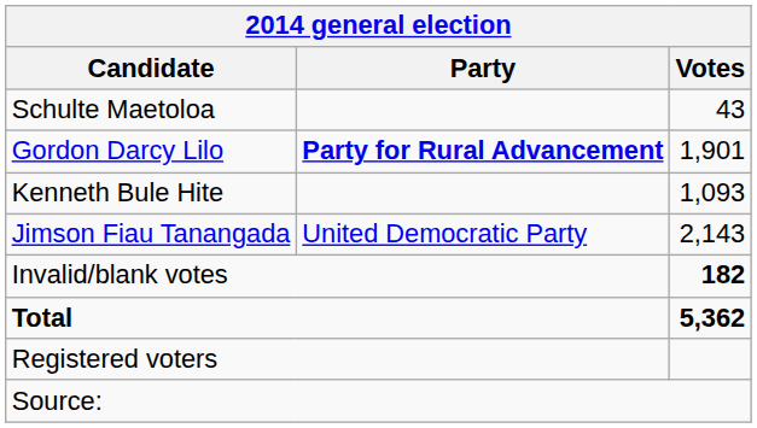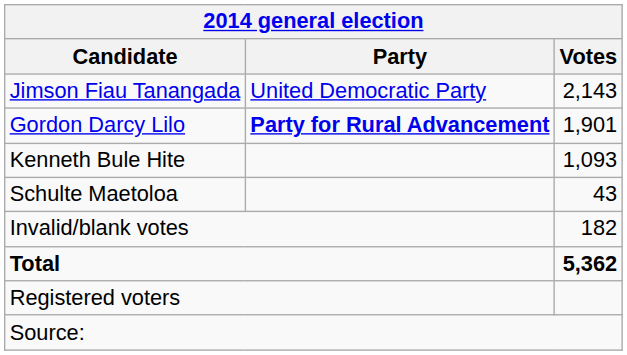 <table class=wikitable style=text-align:left>
 <tr>
 <th colspan=3><a href='#'>2014 general election</a></th>
 </tr>
 <tr>
 <th>Candidate</th>
 <th>Party</th>
 <th>Votes</th>
 </tr>
 <tr>
-<td>Schulte Maetoloa</td>
-<td></td>
-<td align=right>43</td>
+<td><a href='#'>Jimson Fiau Tanangada</a></td>
+<td><a href='#'>United Democratic Party</a></td>
+<td align=right>2,143</td>
 </tr>
 <tr>
 <td><a href='#'>Gordon Darcy Lilo</a></td>
 <td><strong><a href='#'>Party for Rural Advancement</a></strong></td>
 <td align=right>1,901</td>
 </tr>
 <tr>
 <td>Kenneth Bule Hite</td>
 <td></td>
 <td align=right>1,093</td>
 </tr>
 <tr>
-<td><a href='#'>Jimson Fiau Tanangada</a></td>
-<td><a href='#'>United Democratic Party</a></td>
-<td align=right>2,143</td>
+<td>Schulte Maetoloa</td>
+<td></td>
+<td align=right>43</td>
 </tr>
 <tr>
 <td colspan=2>Invalid/blank votes</td>
-<td align=right><strong>182</strong></td>
+<td align=right>182</td>
 </tr>
 <tr>
 <td colspan=2><strong>Total</strong></td>
 <td align=right><strong>5,362</strong></td>
 </tr>
 <tr>
 <td colspan=2>Registered voters</td>
 <td></td>
 </tr>
 <tr>
 <td colspan=3>Source: </td>
 </tr>
 </table>
